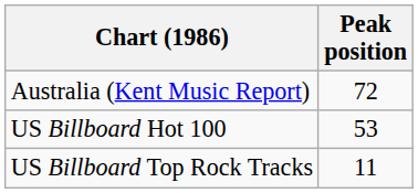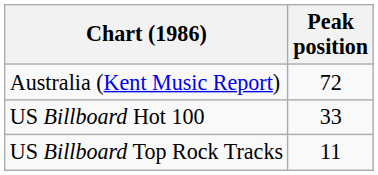 <table class="wikitable sortable">
 <tr>
 <th>Chart (1986)</th>
 <th>Peak<br>position</th>
 </tr>
 <tr>
 <td>Australia (<a href='#'>Kent Music Report</a>)</td>
 <td style="text-align:center;">72</td>
 </tr>
 <tr>
 <td align="left">US <em>Billboard</em> Hot 100</td>
-<td style="text-align:center;">53</td>
+<td style="text-align:center;">33</td>
 </tr>
 <tr>
 <td align="left">US <em>Billboard</em> Top Rock Tracks</td>
 <td style="text-align:center;">11</td>
 </tr>
 </table>
